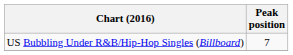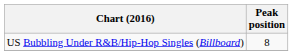 <table class="wikitable plainrowheaders sortable" style="text-align:center;">
 <tr>
 <th scope="col">Chart (2016)</th>
 <th scope="col">Peak<br>position</th>
 </tr>
 <tr>
 <td scope="row">US <a href='#'>Bubbling Under R&B/Hip-Hop Singles</a> (<em><a href='#'>Billboard</a></em>)</td>
-<td style="text-align:center;">7</td>
+<td style="text-align:center;">8</td>
 </tr>
 <tr>
 </tr>
 </table>
